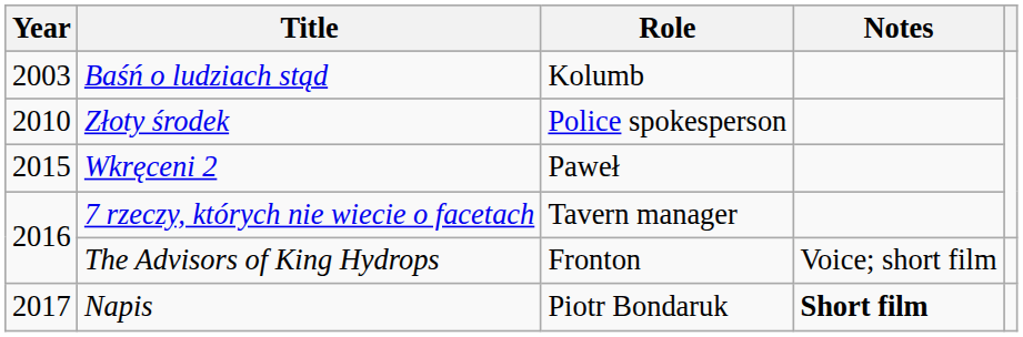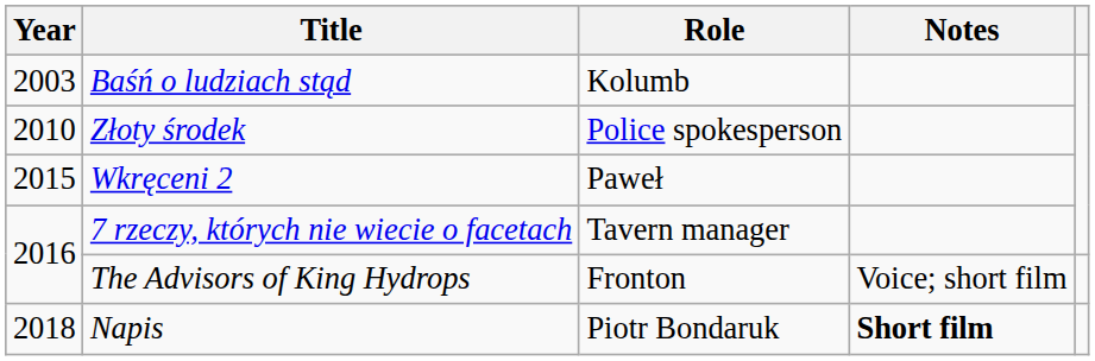 <table class="wikitable plainrowheaders sortable">
 <tr>
 <th scope="col">Year</th>
 <th scope="col">Title</th>
 <th scope="col">Role</th>
 <th scope="col" class="unsortable">Notes</th>
 <th scope="col" class="unsortable"></th>
 </tr>
 <tr>
 <td>2003</td>
 <td><em><a href='#'>Baśń o ludziach stąd</a></em></td>
 <td>Kolumb</td>
 <td></td>
 <td rowspan=4></td>
 </tr>
 <tr>
 <td>2010</td>
 <td><em><a href='#'>Złoty środek</a></em></td>
 <td><a href='#'>Police</a> spokesperson</td>
 <td></td>
 </tr>
 <tr>
 <td>2015</td>
 <td><em><a href='#'>Wkręceni 2</a></em></td>
 <td>Paweł</td>
 <td></td>
 </tr>
 <tr>
 <td rowspan=2>2016</td>
 <td><em><a href='#'>7 rzeczy, których nie wiecie o facetach</a></em></td>
 <td>Tavern manager</td>
 <td></td>
 </tr>
 <tr>
 <td><em>The Advisors of King Hydrops</em></td>
 <td>Fronton</td>
 <td>Voice; short film</td>
 <td></td>
 </tr>
 <tr>
-<td>2017</td>
+<td>2018</td>
 <td><em>Napis</em></td>
 <td>Piotr Bondaruk</td>
 <td><strong>Short film</strong></td>
 <td></td>
 </tr>
 </table>
